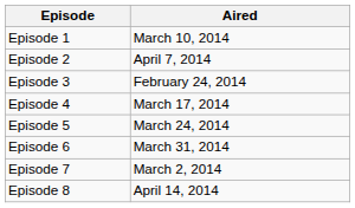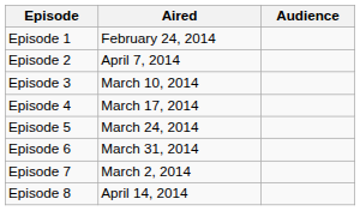 <table class="wikitable" border="1" width ="400">
 <tr>
 <th>Episode</th>
 <th>Aired</th>
+<th>Audience</th>
 </tr>
 <tr>
 <td>Episode 1</td>
-<td>March 10, 2014</td>
+<td>February 24, 2014</td>
+<td></td>
 </tr>
 <tr>
 <td>Episode 2</td>
 <td>April 7, 2014</td>
+<td></td>
 </tr>
 <tr>
 <td>Episode 3</td>
-<td>February 24, 2014</td>
+<td>March 10, 2014</td>
+<td></td>
 </tr>
 <tr>
 <td>Episode 4</td>
 <td>March 17, 2014</td>
+<td></td>
 </tr>
 <tr>
 <td>Episode 5</td>
 <td>March 24, 2014</td>
+<td></td>
 </tr>
 <tr>
 <td>Episode 6</td>
 <td>March 31, 2014</td>
+<td></td>
 </tr>
 <tr>
 <td>Episode 7</td>
 <td>March 2, 2014</td>
+<td></td>
 </tr>
 <tr>
 <td>Episode 8</td>
 <td>April 14, 2014</td>
+<td></td>
 </tr>
 </table>
